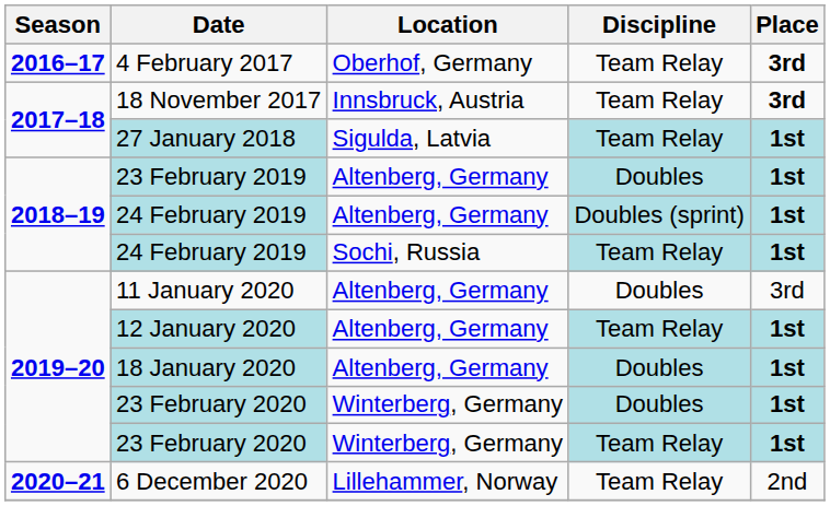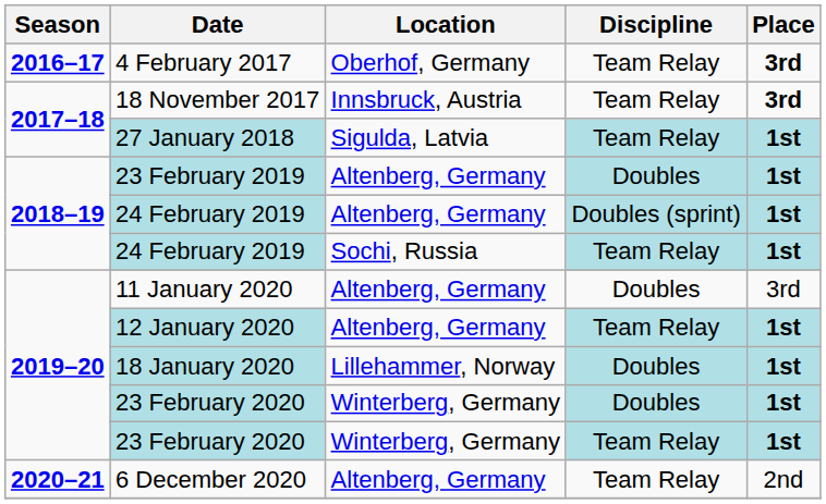 <table class="wikitable sortable" style="font-size:90%" style="text-align:left">
 <tr>
 <th>Season</th>
 <th>Date</th>
 <th>Location</th>
 <th>Discipline</th>
 <th>Place</th>
 </tr>
 <tr>
 <td align=center rowspan=1><strong><a href='#'>2016–17</a></strong></td>
 <td>4 February 2017</td>
 <td> <a href='#'>Oberhof</a>, Germany</td>
 <td align=center>Team Relay</td>
 <td align=center><strong>3rd</strong></td>
 </tr>
 <tr>
 <td align=center rowspan=2><strong><a href='#'>2017–18</a></strong></td>
 <td>18 November 2017</td>
 <td> <a href='#'>Innsbruck</a>, Austria</td>
 <td align=center>Team Relay</td>
 <td align=center><strong>3rd</strong></td>
 </tr>
 <tr>
 <td bgcolor="#BOEOE6">27 January 2018</td>
 <td> <a href='#'>Sigulda</a>, Latvia</td>
 <td bgcolor="#BOEOE6" align=center>Team Relay</td>
 <td bgcolor="#BOEOE6" align=center><strong>1st</strong></td>
 </tr>
 <tr>
 <td align=center rowspan=3><strong><a href='#'>2018–19</a></strong></td>
 <td bgcolor="#BOEOE6">23 February 2019</td>
 <td> <a href='#'>Altenberg, Germany</a></td>
 <td bgcolor="#BOEOE6" align=center>Doubles</td>
 <td bgcolor="#BOEOE6" align=center><strong>1st</strong></td>
 </tr>
 <tr>
 <td bgcolor="#BOEOE6">24 February 2019</td>
 <td> <a href='#'>Altenberg, Germany</a></td>
 <td bgcolor="#BOEOE6" align=center>Doubles (sprint)</td>
 <td bgcolor="#BOEOE6" align=center><strong>1st</strong></td>
 </tr>
 <tr>
 <td bgcolor="#BOEOE6">24 February 2019</td>
 <td> <a href='#'>Sochi</a>, Russia</td>
 <td bgcolor="#BOEOE6" align=center>Team Relay</td>
 <td bgcolor="#BOEOE6" align=center><strong>1st</strong></td>
 </tr>
 <tr>
 <td align=center rowspan=5><strong><a href='#'>2019–20</a></strong></td>
 <td>11 January 2020</td>
 <td> <a href='#'>Altenberg, Germany</a></td>
 <td align=center>Doubles</td>
 <td align=center>3rd</td>
 </tr>
 <tr>
 <td bgcolor="#BOEOE6">12 January 2020</td>
 <td> <a href='#'>Altenberg, Germany</a></td>
 <td bgcolor="#BOEOE6" align=center>Team Relay</td>
 <td bgcolor="#BOEOE6" align=center><strong>1st</strong></td>
 </tr>
 <tr>
 <td bgcolor="#BOEOE6">18 January 2020</td>
-<td> <a href='#'>Altenberg, Germany</a></td>
+<td> <a href='#'>Lillehammer</a>, Norway</td>
 <td bgcolor="#BOEOE6" align=center>Doubles</td>
 <td bgcolor="#BOEOE6" align=center><strong>1st</strong></td>
 </tr>
 <tr>
 <td bgcolor="#BOEOE6">23 February 2020</td>
 <td> <a href='#'>Winterberg</a>, Germany</td>
 <td bgcolor="#BOEOE6" align=center>Doubles</td>
 <td bgcolor="#BOEOE6" align=center><strong>1st</strong></td>
 </tr>
 <tr>
 <td bgcolor="#BOEOE6">23 February 2020</td>
 <td> <a href='#'>Winterberg</a>, Germany</td>
 <td bgcolor="#BOEOE6" align=center>Team Relay</td>
 <td bgcolor="#BOEOE6" align=center><strong>1st</strong></td>
 </tr>
 <tr>
 <td rowspan=1 align=center><strong><a href='#'>2020–21</a></strong></td>
 <td>6 December 2020</td>
-<td> <a href='#'>Lillehammer</a>, Norway</td>
+<td> <a href='#'>Altenberg, Germany</a></td>
 <td align=center>Team Relay</td>
 <td align=center>2nd</td>
 </tr>
 <tr>
 </tr>
 </table>
